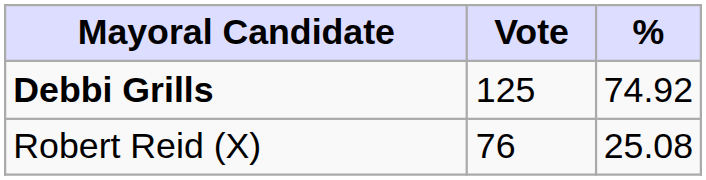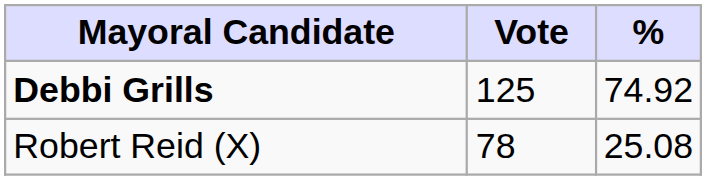 <table class="wikitable">
 <tr>
 <th style="background:#ddf; width:200px;">Mayoral Candidate</th>
 <th style="background:#ddf; width:50px;">Vote</th>
 <th style="background:#ddf; width:30px;">%</th>
 </tr>
 <tr>
 <td><strong>Debbi Grills</strong></td>
 <td>125</td>
 <td>74.92</td>
 </tr>
 <tr>
 <td>Robert Reid (X)</td>
-<td>76</td>
+<td>78</td>
 <td>25.08</td>
 </tr>
 </table>
